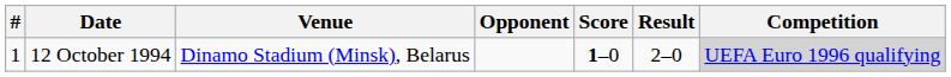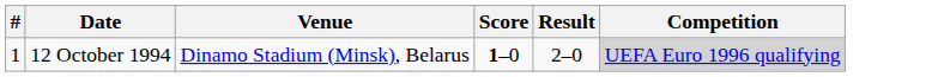 <table class="wikitable" border="1">
 <tr>
 <th>#</th>
 <th>Date</th>
 <th>Venue</th>
-<th>Opponent</th>
 <th>Score</th>
 <th>Result</th>
 <th>Competition</th>
 </tr>
 <tr>
 <td>1</td>
 <td>12 October 1994</td>
 <td><a href='#'>Dinamo Stadium (Minsk)</a>, Belarus</td>
-<td></td>
 <td align=center><strong>1</strong>–0</td>
 <td align=center>2–0</td>
 <td style="background: lightgrey;"><a href='#'>UEFA Euro 1996 qualifying</a></td>
 </tr>
 </table>
